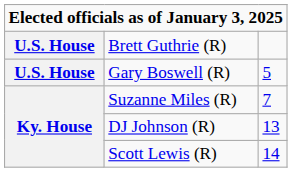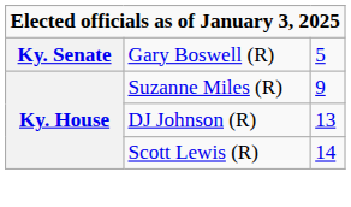 <table class=wikitable>
 <tr>
 <td colspan="3"><strong>Elected officials as of January 3, 2025</strong></td>
 </tr>
 <tr>
-<th scope=row><a href='#'>U.S. House</a></th>
-<td><a href='#'>Brett Guthrie</a> (R)</td>
-<td></td>
-</tr>
-<tr>
-<th scope=row><a href='#'>U.S. House</a></th>
+<th scope=row><a href='#'>Ky. Senate</a></th>
 <td><a href='#'>Gary Boswell</a> (R)</td>
 <td><a href='#'>5</a></td>
 </tr>
 <tr>
 <th rowspan=3><a href='#'>Ky. House</a></th>
 <td><a href='#'>Suzanne Miles</a> (R)</td>
-<td><a href='#'>7</a></td>
+<td><a href='#'>9</a></td>
 </tr>
 <tr>
 <td><a href='#'>DJ Johnson</a> (R)</td>
 <td><a href='#'>13</a></td>
 </tr>
 <tr>
 <td><a href='#'>Scott Lewis</a> (R)</td>
 <td><a href='#'>14</a></td>
 </tr>
 </table>
